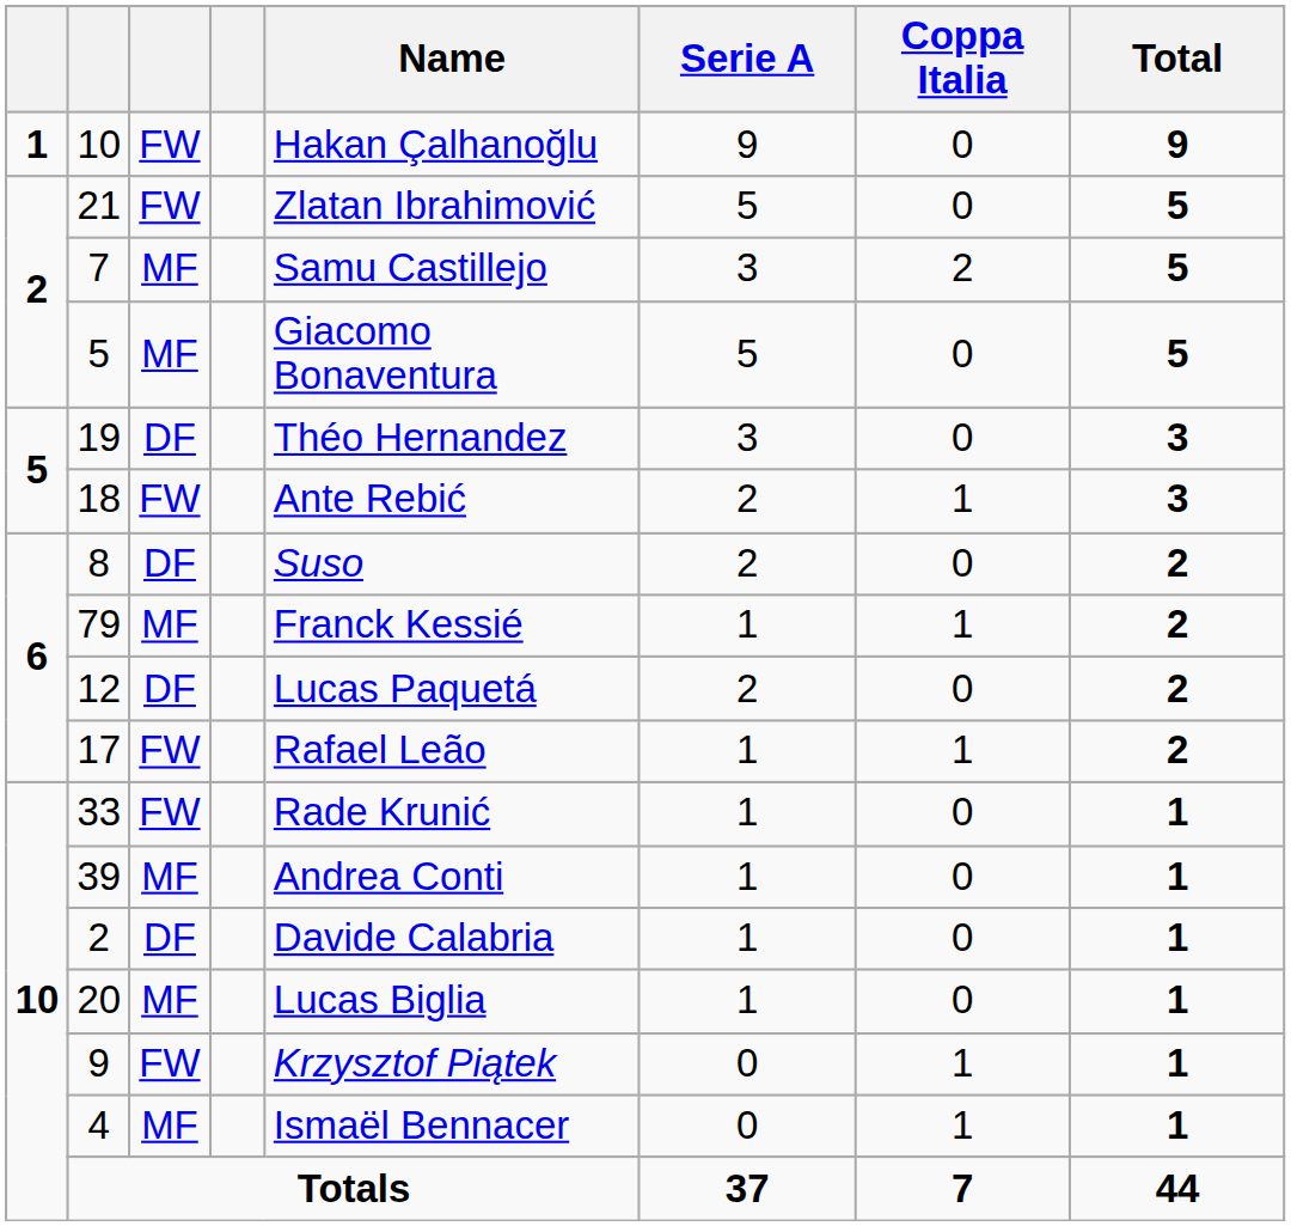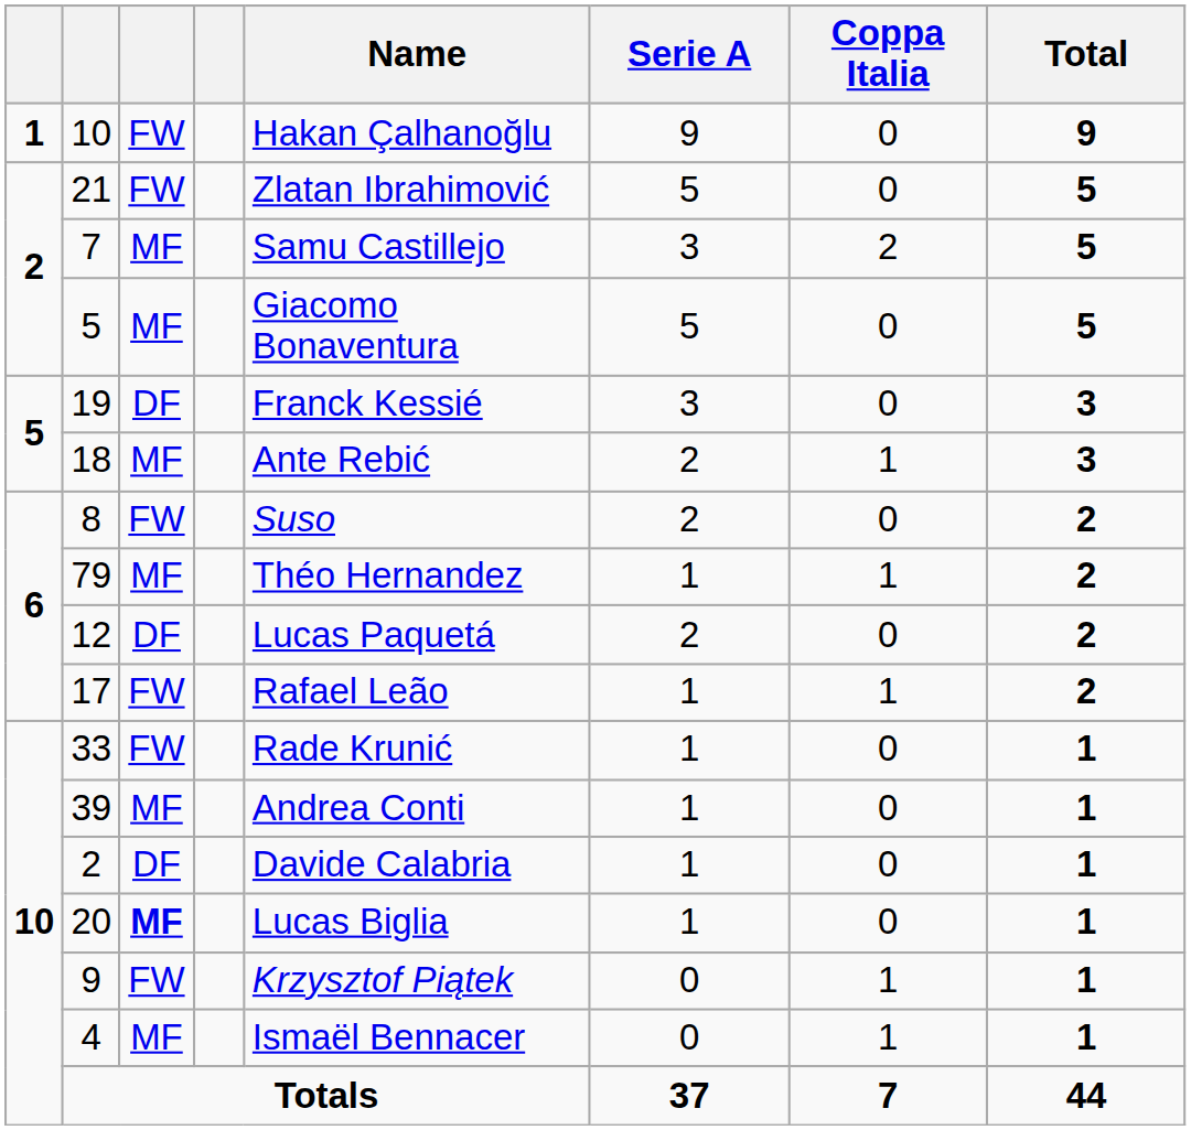 <table class="wikitable" style="text-align:center">
 <tr>
 <th width=15></th>
 <th width=15></th>
 <th width=15></th>
 <th width=15></th>
 <th width=145>Name</th>
 <th width=80><a href='#'>Serie A</a></th>
 <th width=80><a href='#'>Coppa Italia</a></th>
 <th width=80>Total</th>
 </tr>
 <tr>
 <td><strong>1</strong></td>
 <td>10</td>
 <td><a href='#'>FW</a></td>
 <td></td>
 <td align=left><a href='#'>Hakan Çalhanoğlu</a></td>
 <td>9</td>
 <td>0</td>
 <td><strong>9</strong></td>
 </tr>
 <tr>
 <td rowspan=3><strong>2</strong></td>
 <td>21</td>
 <td><a href='#'>FW</a></td>
 <td></td>
 <td align=left><a href='#'>Zlatan Ibrahimović</a></td>
 <td>5</td>
 <td>0</td>
 <td><strong>5</strong></td>
 </tr>
 <tr>
 <td>7</td>
 <td><a href='#'>MF</a></td>
 <td></td>
 <td align=left><a href='#'>Samu Castillejo</a></td>
 <td>3</td>
 <td>2</td>
 <td><strong>5</strong></td>
 </tr>
 <tr>
 <td>5</td>
 <td><a href='#'>MF</a></td>
 <td></td>
 <td align=left><a href='#'>Giacomo Bonaventura</a></td>
 <td>5</td>
 <td>0</td>
 <td><strong>5</strong></td>
 </tr>
 <tr>
 <td rowspan=2><strong>5</strong></td>
 <td>19</td>
 <td><a href='#'>DF</a></td>
 <td></td>
-<td align=left><a href='#'>Théo Hernandez</a></td>
+<td align=left><a href='#'>Franck Kessié</a></td>
 <td>3</td>
 <td>0</td>
 <td><strong>3</strong></td>
 </tr>
 <tr>
 <td>18</td>
-<td><a href='#'>FW</a></td>
+<td><a href='#'>MF</a></td>
 <td></td>
 <td align=left><a href='#'>Ante Rebić</a></td>
 <td>2</td>
 <td>1</td>
 <td><strong>3</strong></td>
 </tr>
 <tr>
 <td rowspan=4><strong>6</strong></td>
 <td>8</td>
-<td><a href='#'>DF</a></td>
+<td><a href='#'>FW</a></td>
 <td></td>
 <td align=left><em><a href='#'>Suso</a></em></td>
 <td>2</td>
 <td>0</td>
 <td><strong>2</strong></td>
 </tr>
 <tr>
 <td>79</td>
 <td><a href='#'>MF</a></td>
 <td></td>
-<td align=left><a href='#'>Franck Kessié</a></td>
+<td align=left><a href='#'>Théo Hernandez</a></td>
 <td>1</td>
 <td>1</td>
 <td><strong>2</strong></td>
 </tr>
 <tr>
 <td>12</td>
 <td><a href='#'>DF</a></td>
 <td></td>
 <td align=left><a href='#'>Lucas Paquetá</a></td>
 <td>2</td>
 <td>0</td>
 <td><strong>2</strong></td>
 </tr>
 <tr>
 <td>17</td>
 <td><a href='#'>FW</a></td>
 <td></td>
 <td align=left><a href='#'>Rafael Leão</a></td>
 <td>1</td>
 <td>1</td>
 <td><strong>2</strong></td>
 </tr>
 <tr>
 <td rowspan=7><strong>10</strong></td>
 <td>33</td>
 <td><a href='#'>FW</a></td>
 <td></td>
 <td align=left><a href='#'>Rade Krunić</a></td>
 <td>1</td>
 <td>0</td>
 <td><strong>1</strong></td>
 </tr>
 <tr>
 <td>39</td>
 <td><a href='#'>MF</a></td>
 <td></td>
 <td align=left><a href='#'>Andrea Conti</a></td>
 <td>1</td>
 <td>0</td>
 <td><strong>1</strong></td>
 </tr>
 <tr>
 <td>2</td>
 <td><a href='#'>DF</a></td>
 <td></td>
 <td align=left><a href='#'>Davide Calabria</a></td>
 <td>1</td>
 <td>0</td>
 <td><strong>1</strong></td>
 </tr>
 <tr>
 <td>20</td>
-<td><a href='#'>MF</a></td>
+<td><strong><a href='#'>MF</a></strong></td>
 <td></td>
 <td align=left><a href='#'>Lucas Biglia</a></td>
 <td>1</td>
 <td>0</td>
 <td><strong>1</strong></td>
 </tr>
 <tr>
 <td>9</td>
 <td><a href='#'>FW</a></td>
 <td></td>
 <td align=left><em><a href='#'>Krzysztof Piątek</a></em></td>
 <td>0</td>
 <td>1</td>
 <td><strong>1</strong></td>
 </tr>
 <tr>
 <td>4</td>
 <td><a href='#'>MF</a></td>
 <td></td>
 <td align=left><a href='#'>Ismaël Bennacer</a></td>
 <td>0</td>
 <td>1</td>
 <td><strong>1</strong></td>
 </tr>
 <tr>
 <td colspan=4><strong>Totals</strong></td>
 <td><strong>37</strong></td>
 <td><strong>7</strong></td>
 <td><strong>44</strong></td>
 </tr>
 </table>
